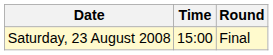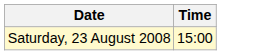 <table class="wikitable">
 <tr>
 <th>Date</th>
 <th>Time</th>
-<th>Round</th>
 </tr>
 <tr>
 <td style=background:lemonchiffon>Saturday, 23 August 2008</td>
 <td style=background:lemonchiffon>15:00</td>
-<td style=background:lemonchiffon>Final</td>
 </tr>
 </table>
